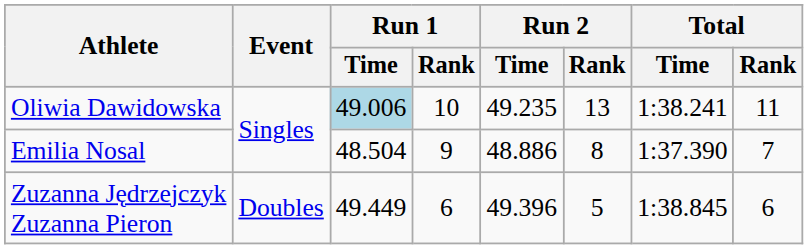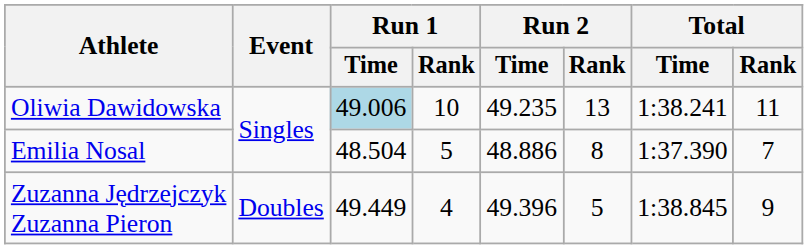 <table class="wikitable" style="font-size:90%">
 <tr>
 <th rowspan="2">Athlete</th>
 <th rowspan="2">Event</th>
 <th colspan="2">Run 1</th>
 <th colspan="2">Run 2</th>
 <th colspan="2">Total</th>
 </tr>
 <tr style="font-size:95%">
 <th>Time</th>
 <th>Rank</th>
 <th>Time</th>
 <th>Rank</th>
 <th>Time</th>
 <th>Rank</th>
 </tr>
 <tr align="center">
 <td align="left"><a href='#'>Oliwia Dawidowska</a></td>
 <td rowspan="2" align="left"><a href='#'>Singles</a></td>
 <td style="background: lightblue;">49.006</td>
 <td>10</td>
 <td>49.235</td>
 <td>13</td>
 <td>1:38.241</td>
 <td>11</td>
 </tr>
 <tr align="center">
 <td align="left"><a href='#'>Emilia Nosal</a></td>
 <td>48.504</td>
-<td>9</td>
+<td>5</td>
 <td>48.886</td>
 <td>8</td>
 <td>1:37.390</td>
 <td>7</td>
 </tr>
 <tr align="center">
 <td align="left"><a href='#'>Zuzanna Jędrzejczyk</a><br><a href='#'>Zuzanna Pieron</a></td>
 <td align="left"><a href='#'>Doubles</a></td>
 <td>49.449</td>
-<td>6</td>
+<td>4</td>
 <td>49.396</td>
 <td>5</td>
 <td>1:38.845</td>
-<td>6</td>
+<td>9</td>
 </tr>
 </table>
